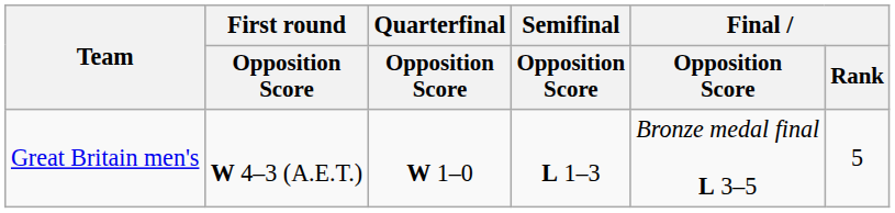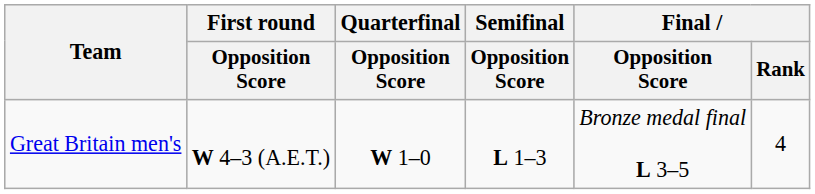 <table class=wikitable style=font-size:90%;text-align:center>
 <tr>
 <th rowspan=2>Team</th>
 <th>First round</th>
 <th>Quarterfinal</th>
 <th>Semifinal</th>
 <th colspan=2>Final / </th>
 </tr>
 <tr style=font-size:95%>
 <th>Opposition<br>Score</th>
 <th>Opposition<br>Score</th>
 <th>Opposition<br>Score</th>
 <th>Opposition<br>Score</th>
 <th>Rank</th>
 </tr>
 <tr>
 <td align=left><a href='#'>Great Britain men's</a></td>
 <td><br><strong>W</strong> 4–3 (A.E.T.)</td>
 <td><br><strong>W</strong> 1–0</td>
 <td><br><strong>L</strong> 1–3</td>
 <td><em>Bronze medal final</em><br><br><strong>L</strong> 3–5</td>
-<td>5</td>
+<td>4</td>
 </tr>
 </table>
